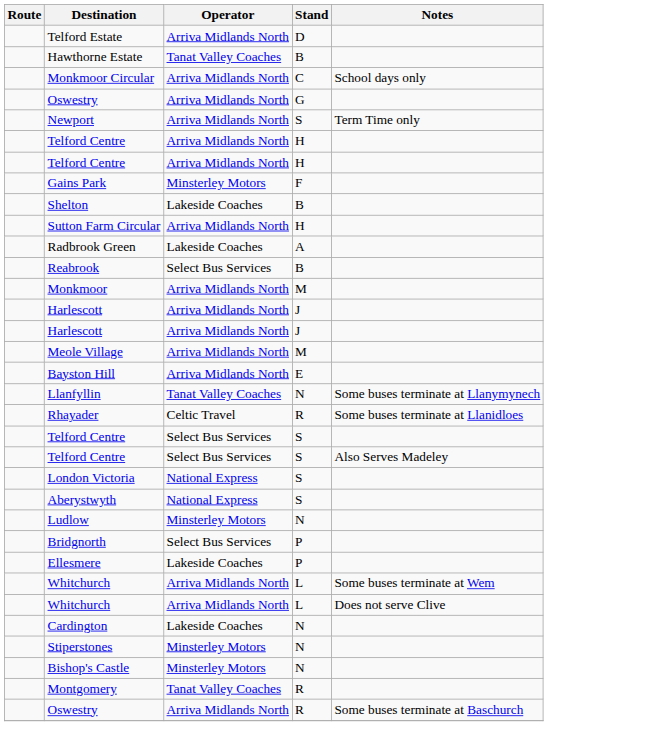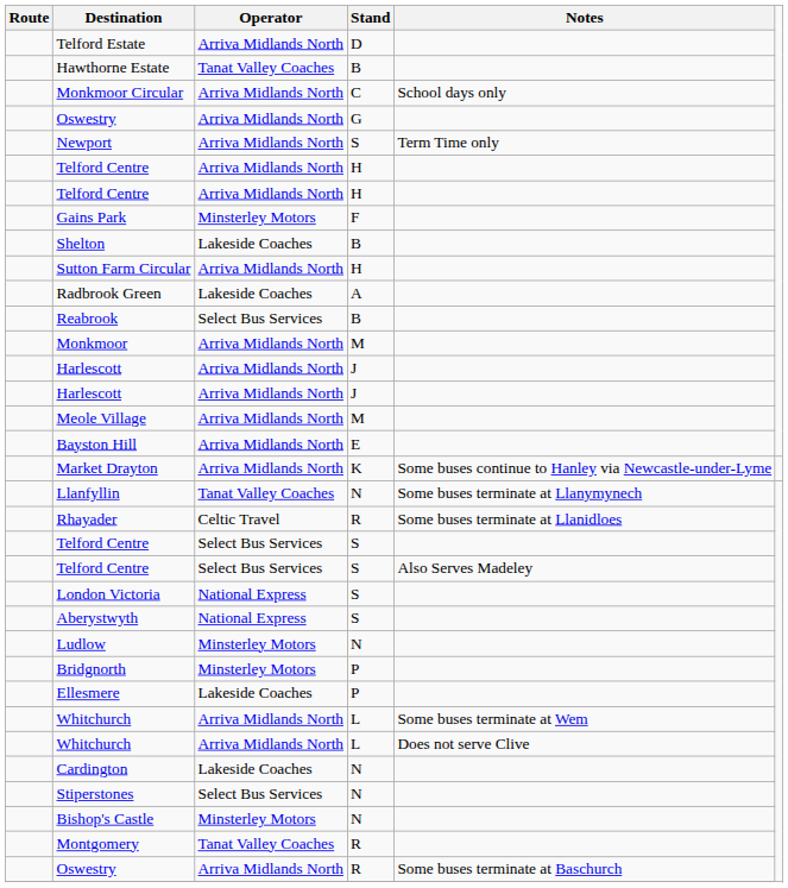 <table class="wikitable sortable">
 <tr>
 <th>Route</th>
 <th>Destination</th>
 <th>Operator</th>
 <th>Stand</th>
 <th>Notes</th>
 </tr>
 <tr>
 <td><strong></strong></td>
 <td>Telford Estate</td>
 <td><a href='#'>Arriva Midlands North</a></td>
 <td>D</td>
 <td></td>
 </tr>
 <tr>
 <td><strong></strong></td>
 <td>Hawthorne Estate</td>
 <td><a href='#'>Tanat Valley Coaches</a></td>
 <td>B</td>
 <td></td>
 </tr>
 <tr>
 <td><strong></strong></td>
 <td><a href='#'>Monkmoor Circular</a> </td>
 <td><a href='#'>Arriva Midlands North</a></td>
 <td>C</td>
 <td>School days only</td>
 </tr>
 <tr>
 <td><strong></strong></td>
 <td><a href='#'>Oswestry</a> </td>
 <td><a href='#'>Arriva Midlands North</a></td>
 <td>G</td>
 <td></td>
 </tr>
 <tr>
 <td><strong></strong></td>
 <td><a href='#'>Newport</a> </td>
 <td><a href='#'>Arriva Midlands North</a></td>
 <td>S</td>
 <td>Term Time only</td>
 </tr>
 <tr>
 <td><strong></strong></td>
 <td><a href='#'>Telford Centre</a> </td>
 <td><a href='#'>Arriva Midlands North</a></td>
 <td>H</td>
 <td></td>
 </tr>
 <tr>
 <td><strong></strong></td>
 <td><a href='#'>Telford Centre</a> </td>
 <td><a href='#'>Arriva Midlands North</a></td>
 <td>H</td>
 <td></td>
 </tr>
 <tr>
 <td><strong></strong></td>
 <td><a href='#'>Gains Park</a> </td>
 <td><a href='#'>Minsterley Motors</a></td>
 <td>F</td>
 <td></td>
 </tr>
 <tr>
 <td><strong></strong></td>
 <td><a href='#'>Shelton</a> </td>
 <td>Lakeside Coaches</td>
 <td>B</td>
 <td></td>
 </tr>
 <tr>
 <td><strong></strong></td>
 <td><a href='#'>Sutton Farm Circular</a></td>
 <td><a href='#'>Arriva Midlands North</a></td>
 <td>H</td>
 <td></td>
 </tr>
 <tr>
 <td><strong></strong></td>
 <td>Radbrook Green</td>
 <td>Lakeside Coaches</td>
 <td>A</td>
 <td></td>
 </tr>
 <tr>
 <td><strong></strong></td>
 <td><a href='#'>Reabrook</a> </td>
 <td>Select Bus Services</td>
 <td>B</td>
 <td></td>
 </tr>
 <tr>
 <td><strong></strong></td>
 <td><a href='#'>Monkmoor</a> </td>
 <td><a href='#'>Arriva Midlands North</a></td>
 <td>M</td>
 <td></td>
 </tr>
 <tr>
 <td><strong></strong></td>
 <td><a href='#'>Harlescott</a> </td>
 <td><a href='#'>Arriva Midlands North</a></td>
 <td>J</td>
 <td></td>
 </tr>
 <tr>
 <td><strong></strong></td>
 <td><a href='#'>Harlescott</a> </td>
 <td><a href='#'>Arriva Midlands North</a></td>
 <td>J</td>
 <td></td>
 </tr>
 <tr>
 <td><strong></strong></td>
 <td><a href='#'>Meole Village</a> </td>
 <td><a href='#'>Arriva Midlands North</a></td>
 <td>M</td>
 <td></td>
 </tr>
 <tr>
 <td><strong></strong></td>
 <td><a href='#'>Bayston Hill</a> </td>
 <td><a href='#'>Arriva Midlands North</a></td>
 <td>E</td>
 <td></td>
 </tr>
 <tr>
 <td><strong></strong></td>
+<td><a href='#'>Market Drayton</a> </td>
+<td><a href='#'>Arriva Midlands North</a></td>
+<td>K</td>
+<td>Some buses continue to <a href='#'>Hanley</a> via <a href='#'>Newcastle-under-Lyme</a></td>
+<td></td>
+</tr>
+<tr>
+<td><strong></strong></td>
 <td><a href='#'>Llanfyllin</a> </td>
 <td><a href='#'>Tanat Valley Coaches</a></td>
 <td>N</td>
 <td>Some buses terminate at <a href='#'>Llanymynech</a></td>
 </tr>
 <tr>
 <td><strong></strong></td>
 <td><a href='#'>Rhayader</a> </td>
 <td>Celtic Travel</td>
 <td>R</td>
 <td>Some buses terminate at <a href='#'>Llanidloes</a></td>
 </tr>
 <tr>
 <td><strong></strong></td>
 <td><a href='#'>Telford Centre</a> </td>
 <td>Select Bus Services</td>
 <td>S</td>
 <td></td>
 </tr>
 <tr>
 <td><strong></strong></td>
 <td><a href='#'>Telford Centre</a> </td>
 <td>Select Bus Services</td>
 <td>S</td>
 <td>Also Serves Madeley</td>
 </tr>
 <tr>
 <td><strong></strong></td>
 <td><a href='#'>London Victoria</a> </td>
 <td><a href='#'>National Express</a></td>
 <td>S</td>
 <td></td>
 </tr>
 <tr>
 <td><strong></strong></td>
 <td><a href='#'>Aberystwyth</a> </td>
 <td><a href='#'>National Express</a></td>
 <td>S</td>
 <td></td>
 </tr>
 <tr>
 <td><strong></strong></td>
 <td><a href='#'>Ludlow</a> </td>
 <td><a href='#'>Minsterley Motors</a></td>
 <td>N</td>
 <td></td>
 </tr>
 <tr>
 <td><strong></strong></td>
 <td><a href='#'>Bridgnorth</a></td>
-<td>Select Bus Services</td>
+<td><a href='#'>Minsterley Motors</a></td>
 <td>P</td>
 <td></td>
 </tr>
 <tr>
 <td><strong></strong></td>
 <td><a href='#'>Ellesmere</a> </td>
 <td>Lakeside Coaches</td>
 <td>P</td>
 <td></td>
 </tr>
 <tr>
 <td><strong></strong></td>
 <td><a href='#'>Whitchurch</a> </td>
 <td><a href='#'>Arriva Midlands North</a></td>
 <td>L</td>
 <td>Some buses terminate at <a href='#'>Wem</a></td>
 </tr>
 <tr>
 <td><strong></strong></td>
 <td><a href='#'>Whitchurch</a> </td>
 <td><a href='#'>Arriva Midlands North</a></td>
 <td>L</td>
 <td>Does not serve Clive</td>
 </tr>
 <tr>
 <td><strong></strong></td>
 <td><a href='#'>Cardington</a> </td>
 <td>Lakeside Coaches</td>
 <td>N</td>
 <td></td>
 </tr>
 <tr>
 <td><strong></strong></td>
 <td><a href='#'>Stiperstones</a> </td>
-<td><a href='#'>Minsterley Motors</a></td>
+<td>Select Bus Services</td>
 <td>N</td>
 <td></td>
 </tr>
 <tr>
 <td><strong></strong></td>
 <td><a href='#'>Bishop's Castle</a> </td>
 <td><a href='#'>Minsterley Motors</a></td>
 <td>N</td>
 <td></td>
 </tr>
 <tr>
 <td><strong></strong></td>
 <td><a href='#'>Montgomery</a> </td>
 <td><a href='#'>Tanat Valley Coaches</a></td>
 <td>R</td>
 <td></td>
 </tr>
 <tr>
 <td><strong></strong></td>
 <td><a href='#'>Oswestry</a> </td>
 <td><a href='#'>Arriva Midlands North</a></td>
 <td>R</td>
 <td>Some buses terminate at <a href='#'>Baschurch</a></td>
 </tr>
 <tr>
 </tr>
 </table>
